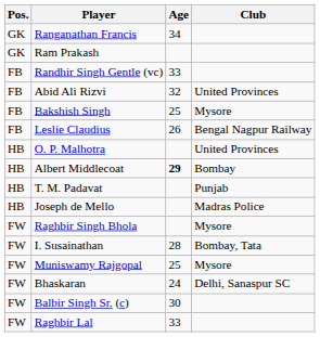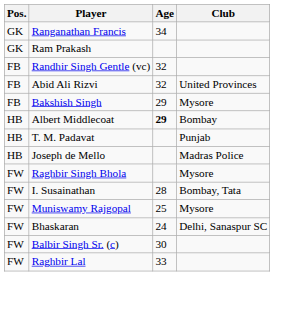 <table class="wikitable">
 <tr>
 <th>Pos.</th>
 <th>Player</th>
 <th>Age</th>
 <th>Club</th>
 </tr>
 <tr>
 <td>GK</td>
 <td><a href='#'>Ranganathan Francis</a></td>
 <td>34</td>
 <td></td>
 </tr>
 <tr>
 <td>GK</td>
 <td>Ram Prakash</td>
 <td></td>
 <td></td>
 </tr>
 <tr>
 <td>FB</td>
 <td><a href='#'>Randhir Singh Gentle</a> (vc)</td>
-<td>33</td>
+<td>32</td>
 <td></td>
 </tr>
 <tr>
 <td>FB</td>
 <td>Abid Ali Rizvi</td>
 <td>32</td>
 <td>United Provinces</td>
 </tr>
 <tr>
 <td>FB</td>
 <td><a href='#'>Bakshish Singh</a></td>
-<td>25</td>
+<td>29</td>
 <td>Mysore</td>
-</tr>
-<tr>
-<td>FB</td>
-<td><a href='#'>Leslie Claudius</a></td>
-<td>26</td>
-<td>Bengal Nagpur Railway</td>
-</tr>
-<tr>
-<td>HB</td>
-<td><a href='#'>O. P. Malhotra</a></td>
-<td></td>
-<td>United Provinces</td>
 </tr>
 <tr>
 <td>HB</td>
 <td>Albert Middlecoat</td>
 <td><strong>29</strong></td>
 <td>Bombay</td>
 </tr>
 <tr>
 <td>HB</td>
 <td>T. M. Padavat</td>
 <td></td>
 <td>Punjab</td>
 </tr>
 <tr>
 <td>HB</td>
 <td>Joseph de Mello</td>
 <td></td>
 <td>Madras Police</td>
 </tr>
 <tr>
 <td>FW</td>
 <td><a href='#'>Raghbir Singh Bhola</a></td>
 <td></td>
 <td>Mysore</td>
 </tr>
 <tr>
 <td>FW</td>
 <td>I. Susainathan</td>
 <td>28</td>
 <td>Bombay, Tata</td>
 </tr>
 <tr>
 <td>FW</td>
 <td><a href='#'>Muniswamy Rajgopal</a></td>
 <td>25</td>
 <td>Mysore</td>
 </tr>
 <tr>
 <td>FW</td>
 <td>Bhaskaran</td>
 <td>24</td>
 <td>Delhi, Sanaspur SC</td>
 </tr>
 <tr>
 <td>FW</td>
 <td><a href='#'>Balbir Singh Sr.</a> (<a href='#'>c</a>)</td>
 <td>30</td>
 <td></td>
 </tr>
 <tr>
 <td>FW</td>
 <td><a href='#'>Raghbir Lal</a></td>
 <td>33</td>
 <td></td>
 </tr>
 </table>
